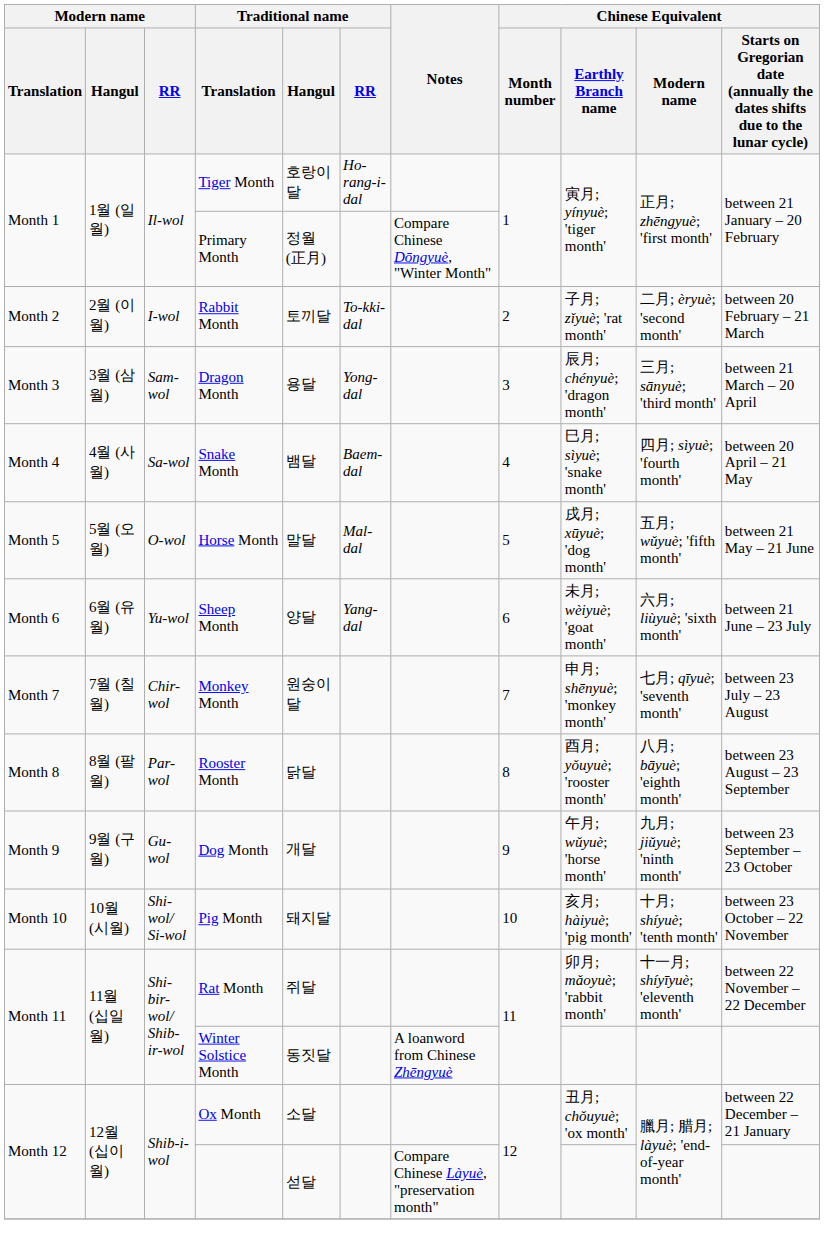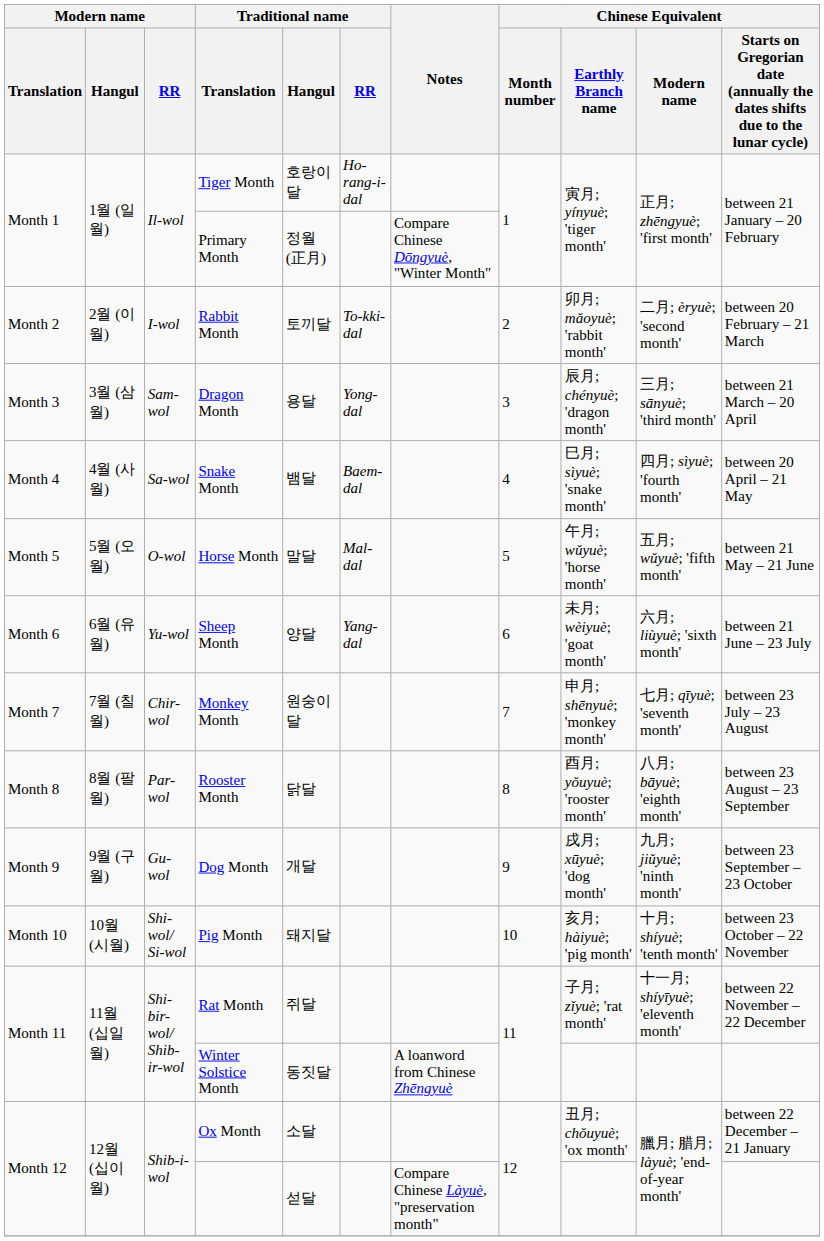 <table class="wikitable">
 <tr>
 <th colspan=3>Modern name</th>
 <th colspan=3>Traditional name</th>
 <th rowspan=2>Notes</th>
 <th colspan="4">Chinese Equivalent</th>
 </tr>
 <tr>
 <th>Translation</th>
 <th>Hangul</th>
 <th><a href='#'>RR</a></th>
 <th>Translation</th>
 <th>Hangul</th>
 <th><a href='#'>RR</a></th>
 <th>Month number</th>
 <th><a href='#'>Earthly Branch</a> name</th>
 <th>Modern name</th>
 <th>Starts on Gregorian date<br>(annually the dates shifts due to the lunar cycle)</th>
 </tr>
 <tr>
 <td rowspan=2>Month 1</td>
 <td rowspan=2>1월 (일월)</td>
 <td rowspan=2><em>Il-wol</em></td>
 <td><a href='#'>Tiger</a> Month</td>
 <td>호랑이달</td>
 <td><em>Ho-rang-i-dal</em></td>
 <td></td>
 <td rowspan="2">1</td>
 <td rowspan="2">寅月; <em>yínyuè</em>; 'tiger month'</td>
 <td rowspan="2">正月; <em>zhēngyuè</em>; 'first month'</td>
 <td rowspan="2">between 21 January – 20 February</td>
 </tr>
 <tr>
 <td>Primary Month</td>
 <td>정월 (正月)</td>
 <td></td>
 <td>Compare Chinese <em><a href='#'>Dōngyuè</a></em>, "Winter Month"</td>
 </tr>
 <tr>
 <td>Month 2</td>
 <td>2월 (이월)</td>
 <td><em>I-wol</em></td>
 <td><a href='#'>Rabbit</a> Month</td>
 <td>토끼달</td>
 <td><em>To-kki-dal</em></td>
 <td></td>
 <td>2</td>
-<td>子月; <em>zǐyuè</em>; 'rat month'</td>
+<td>卯月; <em>mǎoyuè</em>; 'rabbit month'</td>
 <td>二月; <em>èryuè</em>; 'second month'</td>
 <td>between 20 February – 21 March</td>
 </tr>
 <tr>
 <td>Month 3</td>
 <td>3월 (삼월)</td>
 <td><em>Sam-wol</em></td>
 <td><a href='#'>Dragon</a> Month</td>
 <td>용달</td>
 <td><em>Yong-dal</em></td>
 <td></td>
 <td>3</td>
 <td>辰月; <em>chényuè</em>; 'dragon month'</td>
 <td>三月; <em>sānyuè</em>; 'third month'</td>
 <td>between 21 March – 20 April</td>
 </tr>
 <tr>
 <td>Month 4</td>
 <td>4월 (사월)</td>
 <td><em>Sa-wol</em></td>
 <td><a href='#'>Snake</a> Month</td>
 <td>뱀달</td>
 <td><em>Baem-dal</em></td>
 <td></td>
 <td>4</td>
 <td>巳月; <em>sìyuè</em>; 'snake month'</td>
 <td>四月; <em>sìyuè</em>; 'fourth month'</td>
 <td>between 20 April – 21 May</td>
 </tr>
 <tr>
 <td>Month 5</td>
 <td>5월 (오월)</td>
 <td><em>O-wol</em></td>
 <td><a href='#'>Horse</a> Month</td>
 <td>말달</td>
 <td><em>Mal-dal</em></td>
 <td></td>
 <td>5</td>
-<td>戌月; <em>xūyuè</em>; 'dog month'</td>
+<td>午月; <em>wǔyuè</em>; 'horse month'</td>
 <td>五月; <em>wǔyuè</em>; 'fifth month'</td>
 <td>between 21 May – 21 June</td>
 </tr>
 <tr>
 <td>Month 6</td>
 <td>6월 (유월)</td>
 <td><em>Yu-wol</em></td>
 <td><a href='#'>Sheep</a> Month</td>
 <td>양달</td>
 <td><em>Yang-dal</em></td>
 <td></td>
 <td>6</td>
 <td>未月; <em>wèiyuè</em>; 'goat month'</td>
 <td>六月; <em>liùyuè</em>; 'sixth month'</td>
 <td>between 21 June – 23 July</td>
 </tr>
 <tr>
 <td>Month 7</td>
 <td>7월 (칠월)</td>
 <td><em>Chir-wol</em></td>
 <td><a href='#'>Monkey</a> Month</td>
 <td>원숭이달</td>
 <td></td>
 <td></td>
 <td>7</td>
 <td>申月; <em>shēnyuè</em>; 'monkey month'</td>
 <td>七月; <em>qīyuè</em>; 'seventh month'</td>
 <td>between 23 July – 23 August</td>
 </tr>
 <tr>
 <td>Month 8</td>
 <td>8월 (팔월)</td>
 <td><em>Par-wol</em></td>
 <td><a href='#'>Rooster</a> Month</td>
 <td>닭달</td>
 <td></td>
 <td></td>
 <td>8</td>
 <td>酉月; <em>yǒuyuè</em>; 'rooster month'</td>
 <td>八月; <em>bāyuè</em>; 'eighth month'</td>
 <td>between 23 August – 23 September</td>
 </tr>
 <tr>
 <td>Month 9</td>
 <td>9월 (구월)</td>
 <td><em>Gu-wol</em></td>
 <td><a href='#'>Dog</a> Month</td>
 <td>개달</td>
 <td></td>
 <td></td>
 <td>9</td>
-<td>午月; <em>wǔyuè</em>; 'horse month'</td>
+<td>戌月; <em>xūyuè</em>; 'dog month'</td>
 <td>九月; <em>jiǔyuè</em>; 'ninth month'</td>
 <td>between 23 September – 23 October</td>
 </tr>
 <tr>
 <td>Month 10</td>
 <td>10월 (시월)</td>
 <td><em>Shi-wol/ Si-wol</em></td>
 <td><a href='#'>Pig</a> Month</td>
 <td>돼지달</td>
 <td></td>
 <td></td>
 <td>10</td>
 <td>亥月; <em>hàiyuè</em>; 'pig month'</td>
 <td>十月; <em>shíyuè</em>; 'tenth month'</td>
 <td>between 23 October – 22 November</td>
 </tr>
 <tr>
 <td rowspan=2>Month 11</td>
 <td rowspan=2>11월 (십일월)</td>
 <td rowspan=2><em>Shi-bir-wol/ Shib-ir-wol</em></td>
 <td><a href='#'>Rat</a> Month</td>
 <td>쥐달</td>
 <td></td>
 <td></td>
 <td rowspan="2">11</td>
-<td>卯月; <em>mǎoyuè</em>; 'rabbit month'</td>
+<td>子月; <em>zǐyuè</em>; 'rat month'</td>
 <td>十一月; <em>shíyīyuè</em>; 'eleventh month'</td>
 <td>between 22 November – 22 December</td>
 </tr>
 <tr>
 <td><a href='#'>Winter Solstice</a> Month</td>
 <td>동짓달</td>
 <td></td>
 <td>A loanword from Chinese <em><a href='#'>Zhēngyuè</a></em></td>
 <td></td>
 <td></td>
 <td></td>
 </tr>
 <tr>
 <td rowspan=2>Month 12</td>
 <td rowspan=2>12월 (십이월)</td>
 <td rowspan=2><em>Shib-i-wol</em></td>
 <td><a href='#'>Ox</a> Month</td>
 <td>소달</td>
 <td></td>
 <td></td>
 <td rowspan="2">12</td>
 <td>丑月; <em>chǒuyuè</em>; 'ox month'</td>
 <td rowspan="2">臘月; 腊月; <em>làyuè</em>; 'end-of-year month'</td>
 <td>between 22 December – 21 January</td>
 </tr>
 <tr>
 <td></td>
 <td>섣달</td>
 <td></td>
 <td>Compare Chinese <em><a href='#'>Làyuè</a></em>, "preservation month"</td>
 <td></td>
 <td></td>
 </tr>
 <tr>
 </tr>
 </table>
